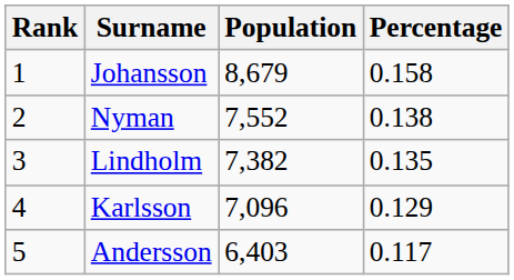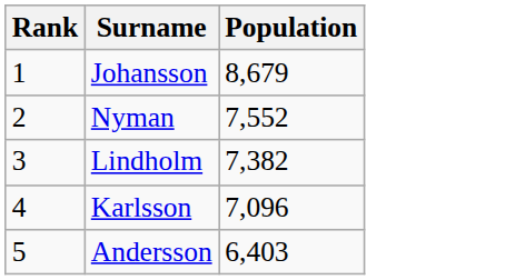 <table class="wikitable">
 <tr>
 <th>Rank</th>
 <th>Surname</th>
 <th>Population</th>
-<th>Percentage</th>
 </tr>
 <tr>
 <td>1</td>
 <td><a href='#'>Johansson</a></td>
 <td>8,679</td>
-<td>0.158</td>
 </tr>
 <tr>
 <td>2</td>
 <td><a href='#'>Nyman</a></td>
 <td>7,552</td>
-<td>0.138</td>
 </tr>
 <tr>
 <td>3</td>
 <td><a href='#'>Lindholm</a></td>
 <td>7,382</td>
-<td>0.135</td>
 </tr>
 <tr>
 <td>4</td>
 <td><a href='#'>Karlsson</a></td>
 <td>7,096</td>
-<td>0.129</td>
 </tr>
 <tr>
 <td>5</td>
 <td><a href='#'>Andersson</a></td>
 <td>6,403</td>
-<td>0.117</td>
 </tr>
 </table>
